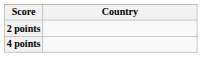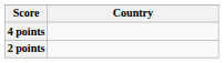 <table class="wikitable">
 <tr>
 </tr>
 <tr>
 <th scope="col" width="20%">Score</th>
 <th scope="col">Country</th>
 </tr>
 <tr>
+<th scope="row">4 points</th>
+<td></td>
+</tr>
+<tr>
 <th scope="row">2 points</th>
 <td></td>
 </tr>
-<tr>
-<th scope="row">4 points</th>
-<td></td>
-</tr>
 </table>
